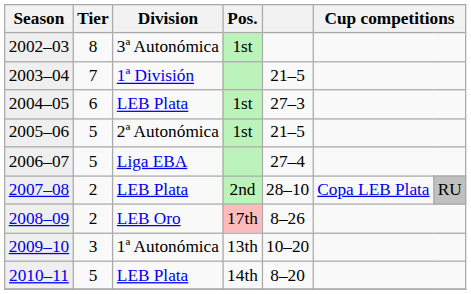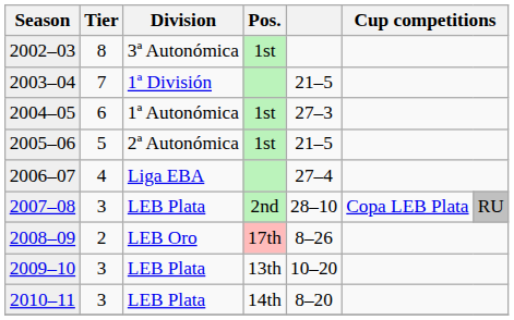 <table class="wikitable" style="font-size:85%; text-align:center">
 <tr>
 <th>Season</th>
 <th>Tier</th>
 <th>Division</th>
 <th>Pos.</th>
 <th></th>
 <th colspan=2>Cup competitions</th>
 </tr>
 <tr>
 <td bgcolor=#efefef>2002–03</td>
 <td>8</td>
 <td align=left>3ª Autonómica</td>
 <td bgcolor=#BBF3BB>1st</td>
 <td></td>
 <td colspan=2></td>
 </tr>
 <tr>
 <td bgcolor=#efefef>2003–04</td>
 <td>7</td>
 <td align=left><a href='#'>1ª División</a></td>
 <td bgcolor=#BBF3BB></td>
 <td>21–5</td>
 <td colspan=2></td>
 </tr>
 <tr>
 <td bgcolor=#efefef>2004–05</td>
 <td>6</td>
-<td align=left><a href='#'>LEB Plata</a></td>
+<td align=left>1ª Autonómica</td>
 <td bgcolor=#BBF3BB>1st</td>
 <td>27–3</td>
 <td colspan=2></td>
 </tr>
 <tr>
 <td bgcolor=#efefef>2005–06</td>
 <td>5</td>
 <td align=left>2ª Autonómica</td>
 <td bgcolor=#BBF3BB>1st</td>
 <td>21–5</td>
 <td colspan=2></td>
 </tr>
 <tr>
 <td bgcolor=#efefef>2006–07</td>
-<td>5</td>
+<td>4</td>
 <td align=left><a href='#'>Liga EBA</a></td>
 <td bgcolor=#BBF3BB></td>
 <td>27–4</td>
 <td colspan=2></td>
 </tr>
 <tr>
 <td bgcolor=#efefef><a href='#'>2007–08</a></td>
-<td>2</td>
+<td>3</td>
 <td align=left><a href='#'>LEB Plata</a></td>
 <td bgcolor=#BBF3BB>2nd</td>
 <td>28–10</td>
 <td align=left><a href='#'>Copa LEB Plata</a></td>
 <td bgcolor=silver>RU</td>
 </tr>
 <tr>
 <td bgcolor=#efefef><a href='#'>2008–09</a></td>
 <td>2</td>
 <td align=left><a href='#'>LEB Oro</a></td>
 <td bgcolor=#FFBBBB>17th</td>
 <td>8–26</td>
 <td colspan=2></td>
 </tr>
 <tr>
 <td bgcolor=#efefef><a href='#'>2009–10</a></td>
 <td>3</td>
-<td align=left>1ª Autonómica</td>
+<td align=left><a href='#'>LEB Plata</a></td>
 <td>13th</td>
 <td>10–20</td>
 <td colspan=2></td>
 </tr>
 <tr>
 <td bgcolor=#efefef><a href='#'>2010–11</a></td>
-<td>5</td>
+<td>3</td>
 <td align=left><a href='#'>LEB Plata</a></td>
 <td>14th</td>
 <td>8–20</td>
 <td colspan=2></td>
 </tr>
 <tr>
 </tr>
 </table>
